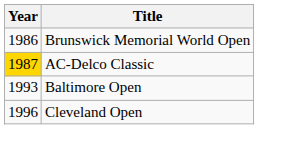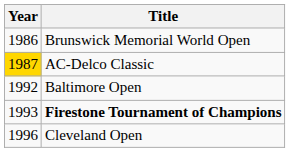 <table class="wikitable">
 <tr>
 <th>Year</th>
 <th>Title</th>
 </tr>
 <tr>
 <td>1986</td>
 <td>Brunswick Memorial World Open</td>
 </tr>
 <tr>
 <td style="background: gold;">1987</td>
 <td>AC-Delco Classic</td>
 </tr>
 <tr>
+<td>1992</td>
+<td>Baltimore Open</td>
+</tr>
+<tr>
 <td>1993</td>
-<td>Baltimore Open</td>
+<td><strong>Firestone Tournament of Champions</strong></td>
 </tr>
 <tr>
 <td>1996</td>
 <td>Cleveland Open</td>
 </tr>
 </table>
